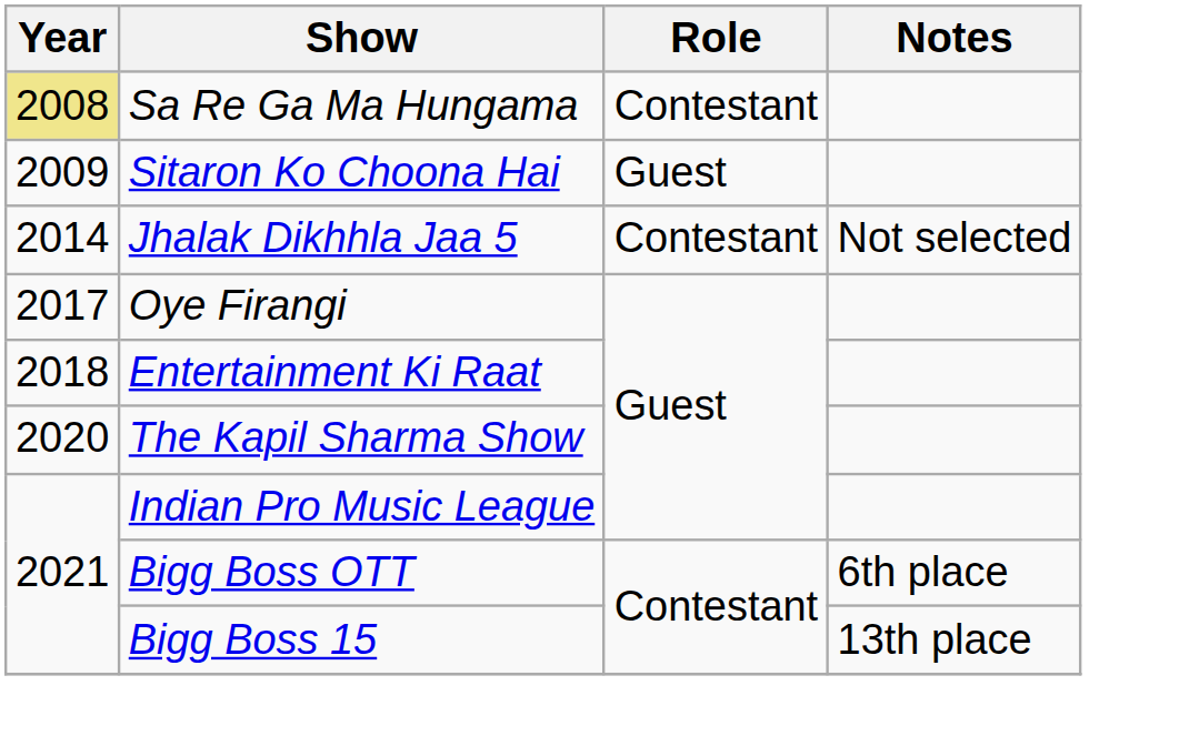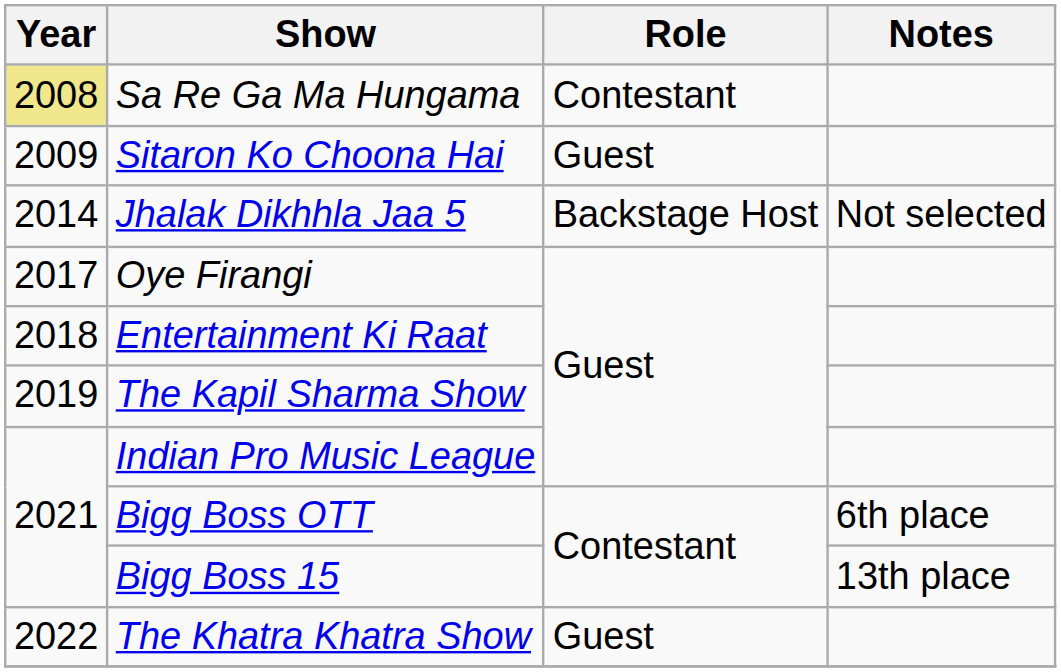 <table class="wikitable">
 <tr>
 <th>Year</th>
 <th>Show</th>
 <th>Role</th>
 <th>Notes</th>
 </tr>
 <tr>
 <td style="background: khaki;">2008</td>
 <td><em>Sa Re Ga Ma Hungama</em></td>
 <td>Contestant</td>
 <td></td>
 </tr>
 <tr>
 <td>2009</td>
 <td><em><a href='#'>Sitaron Ko Choona Hai</a></em></td>
 <td>Guest</td>
 <td></td>
 </tr>
 <tr>
 <td>2014</td>
 <td><em><a href='#'>Jhalak Dikhhla Jaa 5</a></em></td>
-<td>Contestant</td>
+<td>Backstage Host</td>
 <td>Not selected</td>
 </tr>
 <tr>
 <td>2017</td>
 <td><em>Oye Firangi</em></td>
 <td rowspan="4">Guest</td>
 <td></td>
 </tr>
 <tr>
 <td>2018</td>
 <td><em><a href='#'>Entertainment Ki Raat</a></em></td>
 <td></td>
 </tr>
 <tr>
-<td>2020</td>
+<td>2019</td>
 <td><em><a href='#'>The Kapil Sharma Show</a></em></td>
 <td></td>
 </tr>
 <tr>
 <td rowspan="3">2021</td>
 <td><em><a href='#'>Indian Pro Music League</a></em></td>
 <td></td>
 </tr>
 <tr>
 <td><em><a href='#'>Bigg Boss OTT</a></em></td>
 <td rowspan="2">Contestant</td>
 <td>6th place</td>
 </tr>
 <tr>
 <td><em><a href='#'>Bigg Boss 15</a></em></td>
 <td>13th place</td>
 </tr>
 <tr>
+<td>2022</td>
+<td><em><a href='#'>The Khatra Khatra Show</a></em></td>
+<td>Guest</td>
+<td></td>
+</tr>
+<tr>
 </tr>
 </table>
